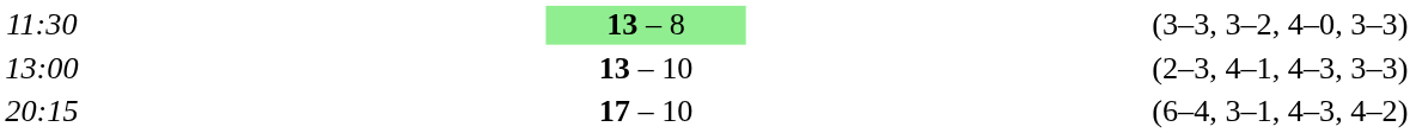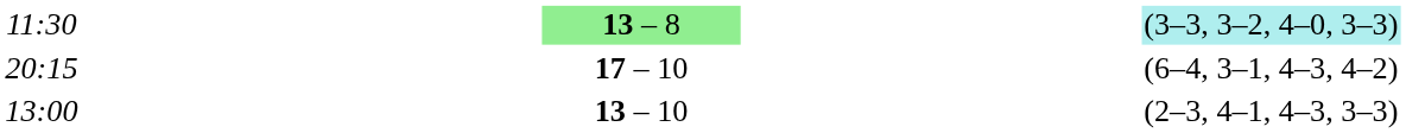 <table style="text-align:center">
 <tr>
 <th width=100></th>
 <th width=200></th>
 <th width=100></th>
 <th width=200></th>
 </tr>
 <tr>
 <td><em>11:30</em></td>
 <td align=right><strong></strong></td>
 <td style="background: lightgreen;"><strong>13</strong> – 8</td>
 <td align=left></td>
-<td>(3–3, 3–2, 4–0, 3–3)</td>
+<td style="background: paleturquoise;">(3–3, 3–2, 4–0, 3–3)</td>
+</tr>
+<tr>
+<td><em>20:15</em></td>
+<td align=right><strong></strong></td>
+<td><strong>17</strong> – 10</td>
+<td align=left></td>
+<td>(6–4, 3–1, 4–3, 4–2)</td>
 </tr>
 <tr>
 <td><em>13:00</em></td>
 <td align=right><strong></strong></td>
 <td><strong>13</strong> – 10</td>
 <td align=left></td>
 <td>(2–3, 4–1, 4–3, 3–3)</td>
 </tr>
-<tr>
-<td><em>20:15</em></td>
-<td align=right><strong></strong></td>
-<td><strong>17</strong> – 10</td>
-<td align=left></td>
-<td>(6–4, 3–1, 4–3, 4–2)</td>
-</tr>
 </table>
